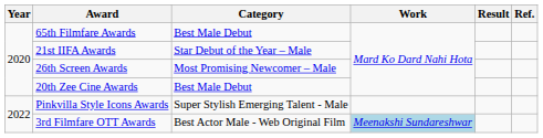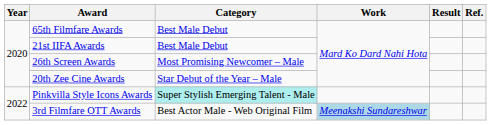 <table class='wikitable'>
 <tr>
 <th>Year</th>
 <th>Award</th>
 <th>Category</th>
 <th>Work</th>
 <th>Result</th>
 <th>Ref.</th>
 </tr>
 <tr>
 <td rowspan="4">2020</td>
 <td><a href='#'>65th Filmfare Awards</a></td>
 <td><a href='#'>Best Male Debut</a></td>
 <td rowspan="4"><em><a href='#'>Mard Ko Dard Nahi Hota</a></em></td>
 <td></td>
 <td></td>
 </tr>
 <tr>
 <td><a href='#'>21st IIFA Awards</a></td>
-<td><a href='#'>Star Debut of the Year – Male</a></td>
+<td><a href='#'>Best Male Debut</a></td>
 <td></td>
 <td></td>
 </tr>
 <tr>
 <td><a href='#'>26th Screen Awards</a></td>
 <td><a href='#'>Most Promising Newcomer – Male</a></td>
 <td></td>
 <td></td>
 </tr>
 <tr>
 <td><a href='#'>20th Zee Cine Awards</a></td>
-<td><a href='#'>Best Male Debut</a></td>
+<td><a href='#'>Star Debut of the Year – Male</a></td>
 <td></td>
 <td></td>
 </tr>
 <tr>
 <td rowspan="2">2022</td>
 <td><a href='#'>Pinkvilla Style Icons Awards</a></td>
-<td>Super Stylish Emerging Talent - Male</td>
+<td style="background: paleturquoise;">Super Stylish Emerging Talent - Male</td>
 <td></td>
 <td></td>
 <td></td>
 </tr>
 <tr>
 <td><a href='#'>3rd Filmfare OTT Awards</a></td>
 <td>Best Actor Male - Web Original Film</td>
 <td style="background: lightblue;"><em><a href='#'>Meenakshi Sundareshwar</a></em></td>
 <td></td>
 <td></td>
 </tr>
 </table>
